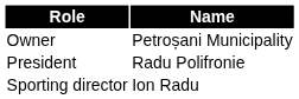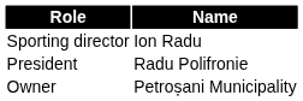 <table class="toccolours">
 <tr>
 <th style="background:#000000;color:#FFFFFF;border:1px solid #000000;">Role</th>
 <th style="background:#000000;color:#FFFFFF;border:1px solid #000000;">Name</th>
 </tr>
 <tr>
-<td>Owner</td>
-<td> Petroșani Municipality</td>
+<td>Sporting director</td>
+<td> Ion Radu</td>
 </tr>
 <tr>
 <td>President</td>
 <td> Radu Polifronie</td>
 </tr>
 <tr>
-<td>Sporting director</td>
-<td> Ion Radu</td>
+<td>Owner</td>
+<td> Petroșani Municipality</td>
 </tr>
 </table>
